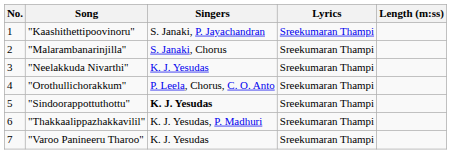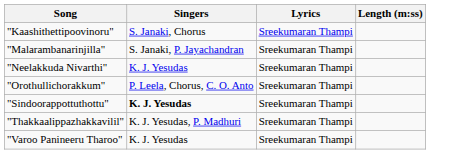 <table class="wikitable" style="font-size:95%;">
 <tr>
-<th>No.</th>
 <th>Song</th>
 <th>Singers</th>
 <th>Lyrics</th>
 <th>Length (m:ss)</th>
 </tr>
 <tr>
-<td>1</td>
 <td>"Kaashithettipoovinoru"</td>
-<td>S. Janaki, <a href='#'>P. Jayachandran</a></td>
+<td><a href='#'>S. Janaki</a>, Chorus</td>
 <td><a href='#'>Sreekumaran Thampi</a></td>
 <td></td>
 </tr>
 <tr>
-<td>2</td>
 <td>"Malarambanarinjilla"</td>
-<td><a href='#'>S. Janaki</a>, Chorus</td>
+<td>S. Janaki, <a href='#'>P. Jayachandran</a></td>
 <td>Sreekumaran Thampi</td>
 <td></td>
 </tr>
 <tr>
-<td>3</td>
 <td>"Neelakkuda Nivarthi"</td>
 <td><a href='#'>K. J. Yesudas</a></td>
 <td>Sreekumaran Thampi</td>
 <td></td>
 </tr>
 <tr>
-<td>4</td>
 <td>"Orothullichorakkum"</td>
 <td><a href='#'>P. Leela</a>, Chorus, <a href='#'>C. O. Anto</a></td>
 <td>Sreekumaran Thampi</td>
 <td></td>
 </tr>
 <tr>
-<td>5</td>
 <td>"Sindoorappottuthottu"</td>
 <td><strong>K. J. Yesudas</strong></td>
 <td>Sreekumaran Thampi</td>
 <td></td>
 </tr>
 <tr>
-<td>6</td>
 <td>"Thakkaalippazhakkavilil"</td>
 <td>K. J. Yesudas, <a href='#'>P. Madhuri</a></td>
 <td>Sreekumaran Thampi</td>
 <td></td>
 </tr>
 <tr>
-<td>7</td>
 <td>"Varoo Panineeru Tharoo"</td>
 <td>K. J. Yesudas</td>
 <td>Sreekumaran Thampi</td>
 <td></td>
 </tr>
 </table>
